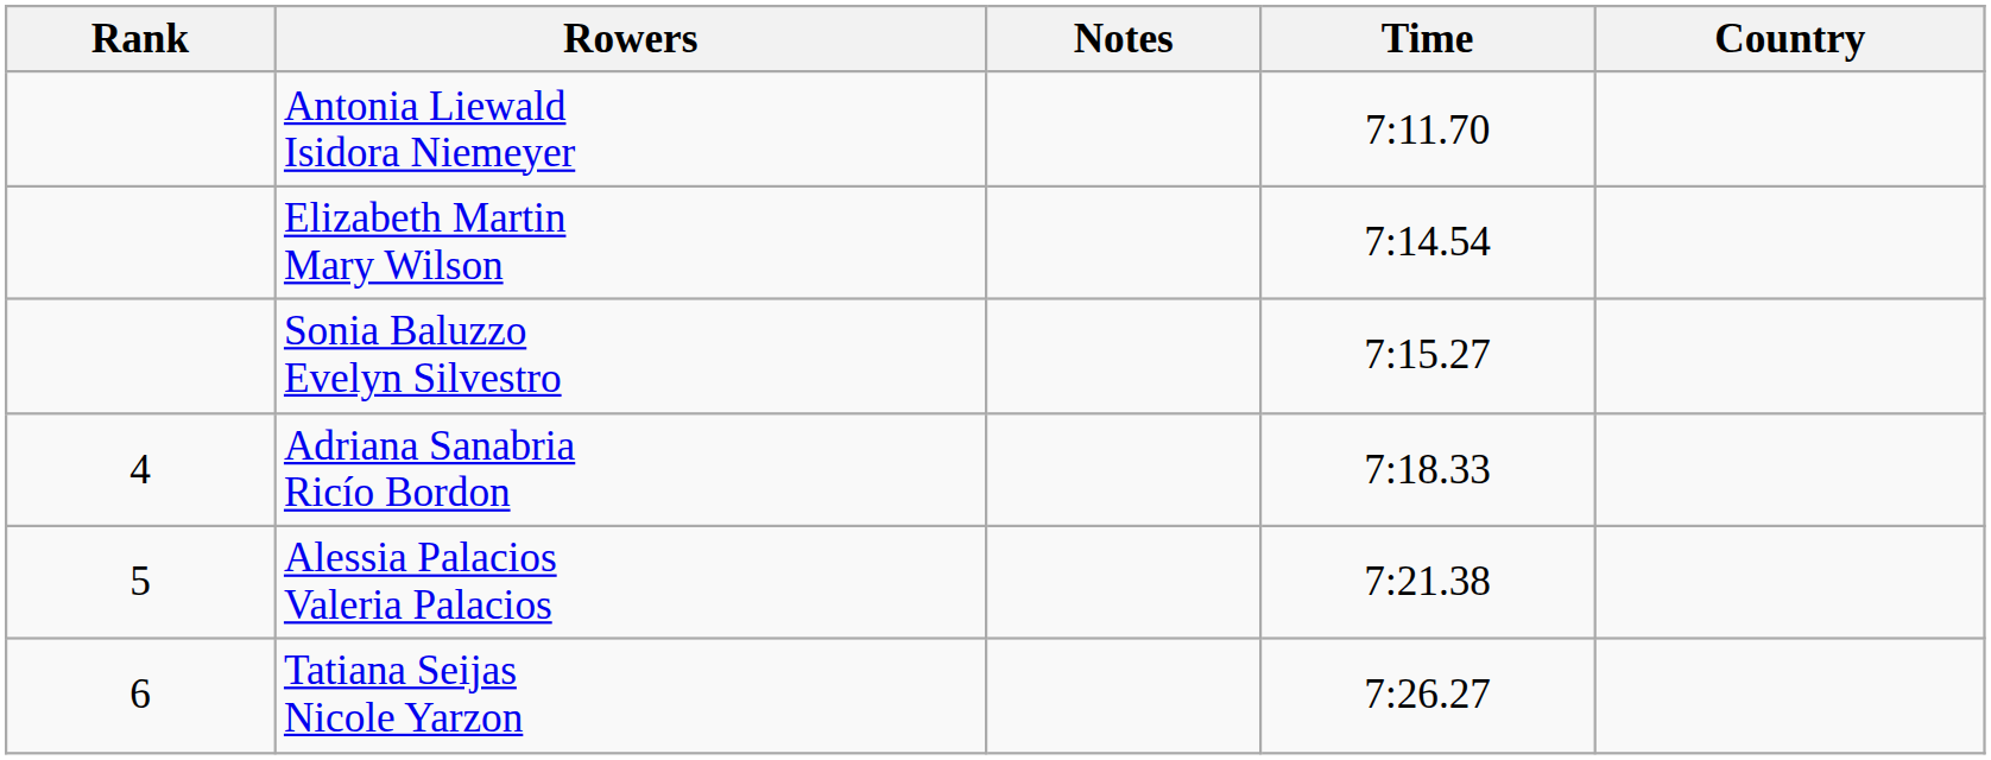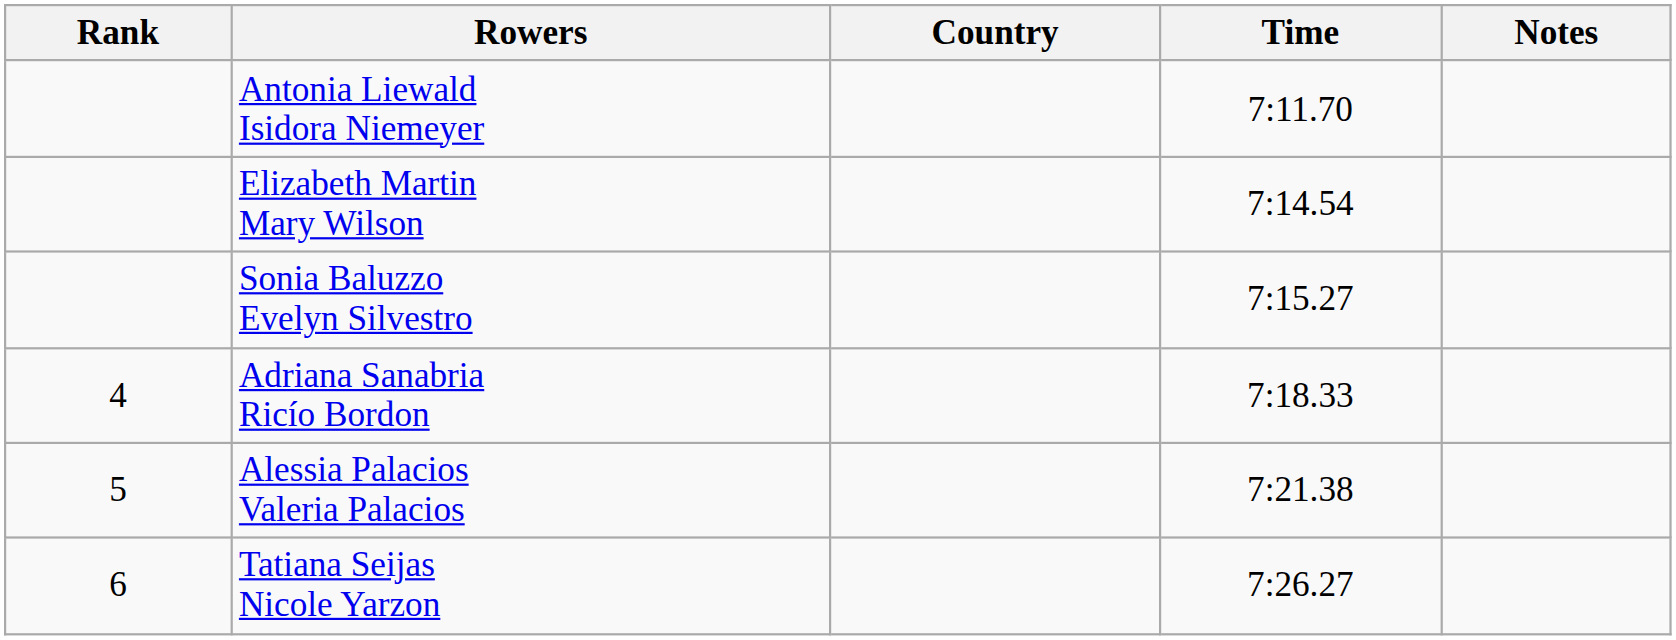 <table class="wikitable" width=60% style="text-align:center">
 <tr>
 <th>Rank</th>
 <th>Rowers</th>
+<th>Country</th>
+<th>Time</th>
 <th>Notes</th>
-<th>Time</th>
-<th>Country</th>
 </tr>
 <tr>
 <td></td>
 <td align=left><a href='#'>Antonia Liewald</a><br><a href='#'>Isidora Niemeyer</a></td>
+<td align=left></td>
+<td>7:11.70</td>
 <td></td>
-<td>7:11.70</td>
-<td align=left></td>
 </tr>
 <tr>
 <td></td>
 <td align=left><a href='#'>Elizabeth Martin</a><br><a href='#'>Mary Wilson</a></td>
+<td align=left></td>
+<td>7:14.54</td>
 <td></td>
-<td>7:14.54</td>
-<td align=left></td>
 </tr>
 <tr>
 <td></td>
 <td align=left><a href='#'>Sonia Baluzzo</a><br><a href='#'>Evelyn Silvestro</a></td>
+<td align=left></td>
+<td>7:15.27</td>
 <td></td>
-<td>7:15.27</td>
-<td align=left></td>
 </tr>
 <tr>
 <td>4</td>
 <td align=left><a href='#'>Adriana Sanabria</a><br><a href='#'>Ricío Bordon</a></td>
+<td align=left></td>
+<td>7:18.33</td>
 <td></td>
-<td>7:18.33</td>
-<td align=left></td>
 </tr>
 <tr>
 <td>5</td>
 <td align=left><a href='#'>Alessia Palacios</a><br><a href='#'>Valeria Palacios</a></td>
+<td align=left></td>
+<td>7:21.38</td>
 <td></td>
-<td>7:21.38</td>
-<td align=left></td>
 </tr>
 <tr>
 <td>6</td>
 <td align=left><a href='#'>Tatiana Seijas</a><br><a href='#'>Nicole Yarzon</a></td>
+<td align=left></td>
+<td>7:26.27</td>
 <td></td>
-<td>7:26.27</td>
-<td align=left></td>
 </tr>
 </table>
